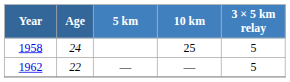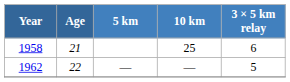 <table class="wikitable" style="font-size:95%; text-align:center; border:grey solid 1px; border-collapse:collapse; background:#ffffff;">
 <tr>
 <th style="background-color:#369; color:white; width:60px;"> Year </th>
 <th style="background-color:#369; color:white; width:40px;"> Age </th>
 <th style="background-color:#4180be; color:white; width:75px;"> 5 km </th>
 <th style="background-color:#4180be; color:white; width:75px;"> 10 km </th>
 <th style="background-color:#4180be; color:white; width:75px;"> 3 × 5 km <br> relay </th>
 </tr>
 <tr>
 <td><a href='#'>1958</a></td>
-<td><em>24</em></td>
+<td><em>21</em></td>
 <td></td>
 <td>25</td>
-<td>5</td>
+<td>6</td>
 </tr>
 <tr>
 <td><a href='#'>1962</a></td>
 <td><em>22</em></td>
 <td>—</td>
 <td>—</td>
 <td>5</td>
 </tr>
 <tr>
 </tr>
 </table>
